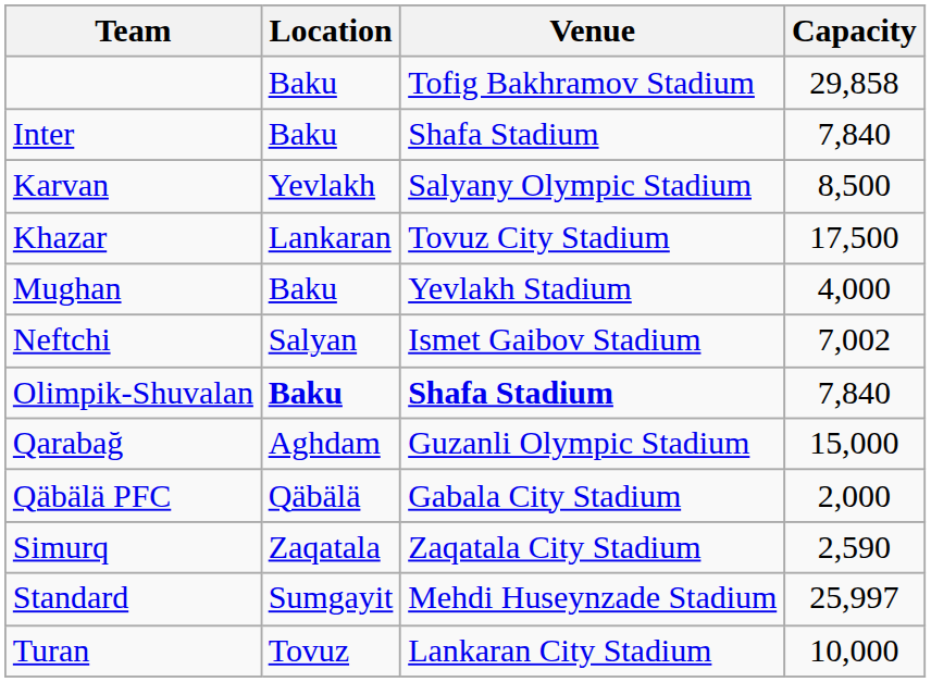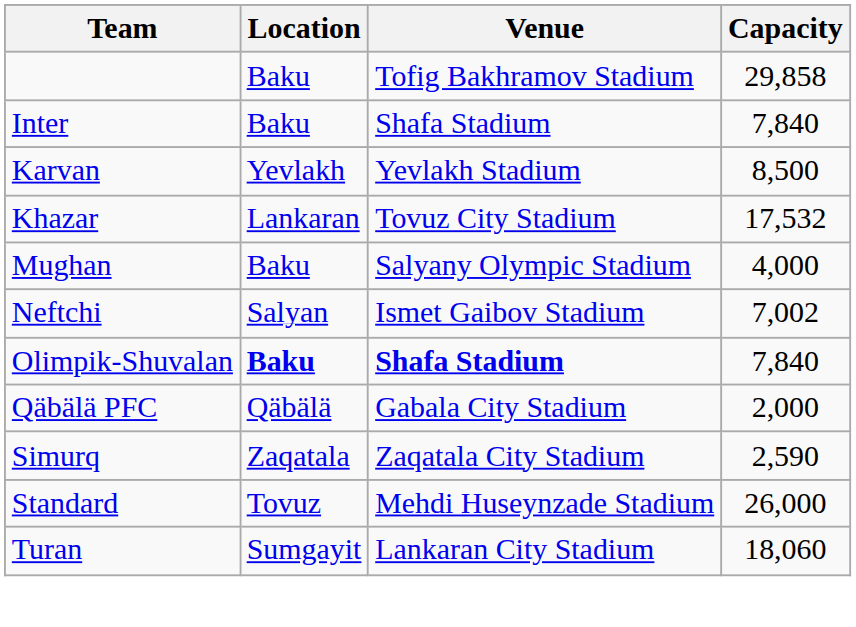 <table class="wikitable sortable">
 <tr>
 <th>Team</th>
 <th>Location</th>
 <th>Venue</th>
 <th>Capacity</th>
 </tr>
 <tr>
 <td></td>
 <td><a href='#'>Baku</a></td>
 <td><a href='#'>Tofig Bakhramov Stadium</a></td>
 <td style="text-align:center;">29,858</td>
 </tr>
 <tr>
 <td><a href='#'>Inter</a></td>
 <td><a href='#'>Baku</a></td>
 <td><a href='#'>Shafa Stadium</a></td>
 <td style="text-align:center;">7,840</td>
 </tr>
 <tr>
 <td><a href='#'>Karvan</a></td>
 <td><a href='#'>Yevlakh</a></td>
-<td><a href='#'>Salyany Olympic Stadium</a></td>
+<td><a href='#'>Yevlakh Stadium</a></td>
 <td style="text-align:center;">8,500</td>
 </tr>
 <tr>
 <td><a href='#'>Khazar</a></td>
 <td><a href='#'>Lankaran</a></td>
 <td><a href='#'>Tovuz City Stadium</a></td>
-<td style="text-align:center;">17,500</td>
+<td style="text-align:center;">17,532</td>
 </tr>
 <tr>
 <td><a href='#'>Mughan</a></td>
 <td><a href='#'>Baku</a></td>
-<td><a href='#'>Yevlakh Stadium</a></td>
+<td><a href='#'>Salyany Olympic Stadium</a></td>
 <td style="text-align:center;">4,000</td>
 </tr>
 <tr>
 <td><a href='#'>Neftchi</a></td>
 <td><a href='#'>Salyan</a></td>
 <td><a href='#'>Ismet Gaibov Stadium</a></td>
 <td style="text-align:center;">7,002</td>
 </tr>
 <tr>
 <td><a href='#'>Olimpik-Shuvalan</a></td>
 <td><strong><a href='#'>Baku</a></strong></td>
 <td><strong><a href='#'>Shafa Stadium</a></strong></td>
 <td style="text-align:center;">7,840</td>
 </tr>
 <tr>
-<td><a href='#'>Qarabağ</a></td>
-<td><a href='#'>Aghdam</a></td>
-<td><a href='#'>Guzanli Olympic Stadium</a></td>
-<td style="text-align:center;">15,000</td>
-</tr>
-<tr>
 <td><a href='#'>Qäbälä PFC</a></td>
 <td><a href='#'>Qäbälä</a></td>
 <td><a href='#'>Gabala City Stadium</a></td>
 <td style="text-align:center;">2,000</td>
 </tr>
 <tr>
 <td><a href='#'>Simurq</a></td>
 <td><a href='#'>Zaqatala</a></td>
 <td><a href='#'>Zaqatala City Stadium</a></td>
 <td style="text-align:center;">2,590</td>
 </tr>
 <tr>
 <td><a href='#'>Standard</a></td>
-<td><a href='#'>Sumgayit</a></td>
+<td><a href='#'>Tovuz</a></td>
 <td><a href='#'>Mehdi Huseynzade Stadium</a></td>
-<td style="text-align:center;">25,997</td>
+<td style="text-align:center;">26,000</td>
 </tr>
 <tr>
 <td><a href='#'>Turan</a></td>
-<td><a href='#'>Tovuz</a></td>
+<td><a href='#'>Sumgayit</a></td>
 <td><a href='#'>Lankaran City Stadium</a></td>
-<td style="text-align:center;">10,000</td>
+<td style="text-align:center;">18,060</td>
 </tr>
 </table>
